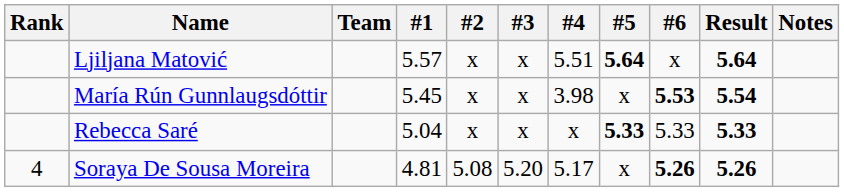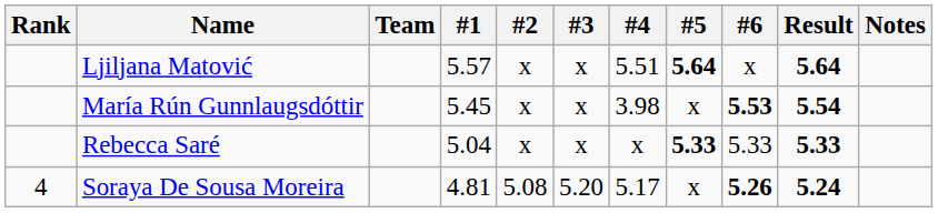 <table class="wikitable sortable" style="text-align:center">
 <tr>
 <th>Rank</th>
 <th>Name</th>
 <th>Team</th>
 <th>#1</th>
 <th>#2</th>
 <th>#3</th>
 <th>#4</th>
 <th>#5</th>
 <th>#6</th>
 <th>Result</th>
 <th>Notes</th>
 </tr>
 <tr>
 <td></td>
 <td align="left"><a href='#'>Ljiljana Matović</a></td>
 <td align=left></td>
 <td>5.57</td>
 <td>x</td>
 <td>x</td>
 <td>5.51</td>
 <td><strong>5.64</strong></td>
 <td>x</td>
 <td><strong>5.64</strong></td>
 <td></td>
 </tr>
 <tr>
 <td></td>
 <td align="left"><a href='#'>María Rún Gunnlaugsdóttir</a></td>
 <td align=left></td>
 <td>5.45</td>
 <td>x</td>
 <td>x</td>
 <td>3.98</td>
 <td>x</td>
 <td><strong>5.53</strong></td>
 <td><strong>5.54</strong></td>
 <td></td>
 </tr>
 <tr>
 <td></td>
 <td align="left"><a href='#'>Rebecca Saré</a></td>
 <td align=left></td>
 <td>5.04</td>
 <td>x</td>
 <td>x</td>
 <td>x</td>
 <td><strong>5.33</strong></td>
 <td>5.33</td>
 <td><strong>5.33</strong></td>
 <td></td>
 </tr>
 <tr>
 <td>4</td>
 <td align="left"><a href='#'>Soraya De Sousa Moreira</a></td>
 <td align=left></td>
 <td>4.81</td>
 <td>5.08</td>
 <td>5.20</td>
 <td>5.17</td>
 <td>x</td>
 <td><strong>5.26</strong></td>
-<td><strong>5.26</strong></td>
+<td><strong>5.24</strong></td>
 <td></td>
 </tr>
 </table>
